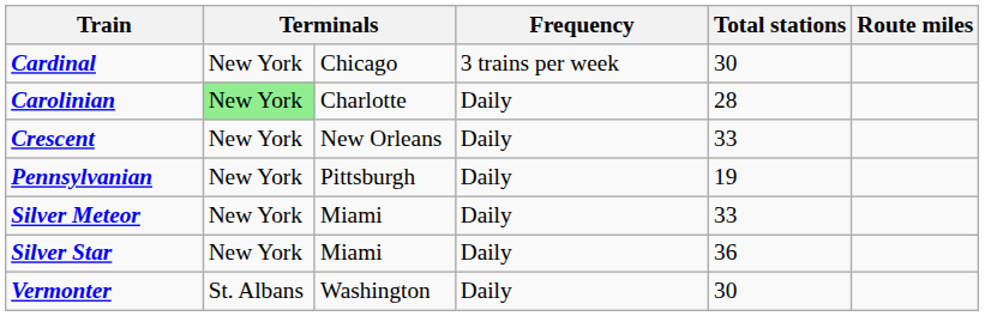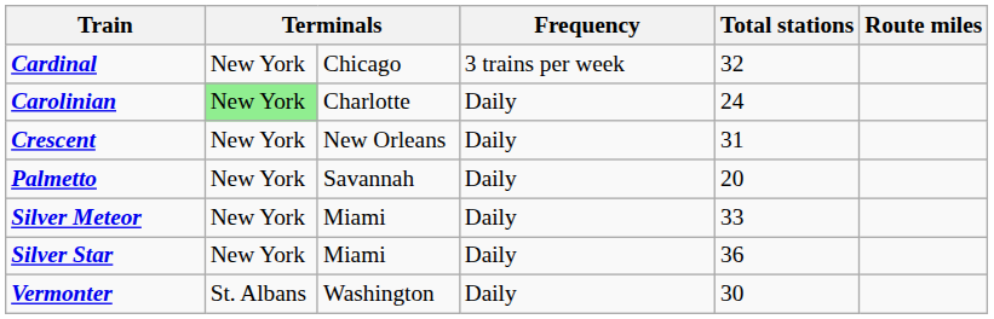 <table class="wikitable" style="font-size: 90%">
 <tr>
 <th width=116>Train</th>
 <th colspan="2" style="width:150px;">Terminals</th>
 <th width=151>Frequency</th>
 <th>Total stations</th>
 <th>Route miles</th>
 </tr>
 <tr>
 <td><strong><em><a href='#'>Cardinal</a></em></strong></td>
 <td>New York</td>
 <td>Chicago</td>
 <td>3 trains per week</td>
-<td>30</td>
+<td>32</td>
 <td></td>
 </tr>
 <tr>
 <td><strong><em><a href='#'>Carolinian</a></em></strong></td>
 <td style="background: lightgreen;">New York</td>
 <td>Charlotte</td>
 <td>Daily</td>
-<td>28</td>
+<td>24</td>
 <td></td>
 </tr>
 <tr>
 <td><strong><em><a href='#'>Crescent</a></em></strong></td>
 <td>New York</td>
 <td>New Orleans</td>
 <td>Daily</td>
-<td>33</td>
+<td>31</td>
 <td></td>
 </tr>
 <tr>
-<td><strong><em><a href='#'>Pennsylvanian</a></em></strong></td>
+<td><strong><em><a href='#'>Palmetto</a></em></strong></td>
 <td>New York</td>
-<td>Pittsburgh</td>
+<td>Savannah</td>
 <td>Daily</td>
-<td>19</td>
+<td>20</td>
 <td></td>
 </tr>
 <tr>
 <td><strong><em><a href='#'>Silver Meteor</a></em></strong></td>
 <td>New York</td>
 <td>Miami</td>
 <td>Daily</td>
 <td>33</td>
 <td></td>
 </tr>
 <tr>
 <td><strong><em><a href='#'>Silver Star</a></em></strong></td>
 <td>New York</td>
 <td>Miami</td>
 <td>Daily</td>
 <td>36</td>
 <td></td>
 </tr>
 <tr>
 <td><strong><em><a href='#'>Vermonter</a></em></strong></td>
 <td>St. Albans</td>
 <td>Washington</td>
 <td>Daily</td>
 <td>30</td>
 <td></td>
 </tr>
 </table>
